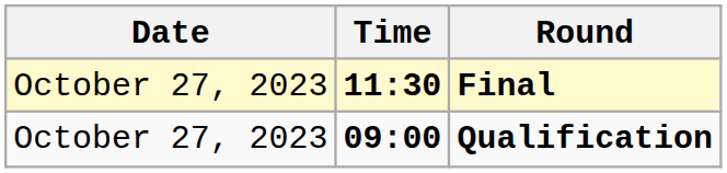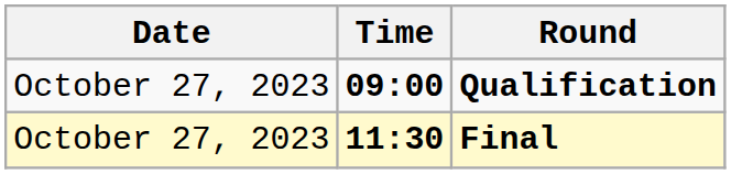 <table class="wikitable">
 <tr>
 <th>Date</th>
 <th>Time</th>
 <th>Round</th>
 </tr>
+<tr>
+<td>October 27, 2023</td>
+<td><strong>09:00</strong></td>
+<td><strong>Qualification</strong></td>
+</tr>
 <tr style=background:lemonchiffon>
 <td>October 27, 2023</td>
 <td><strong>11:30</strong></td>
 <td><strong>Final </strong></td>
 </tr>
-<tr>
-<td>October 27, 2023</td>
-<td><strong>09:00</strong></td>
-<td><strong>Qualification</strong></td>
-</tr>
 </table>
